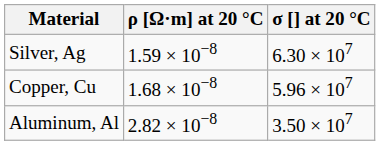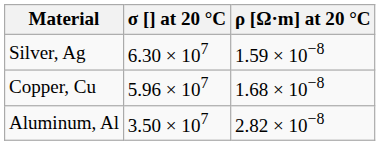 <table class="wikitable floatright">
 <tr>
 <th>Material</th>
+<th>σ [] at 20 °C</th>
 <th>ρ [Ω·m] at 20 °C</th>
-<th>σ [] at 20 °C</th>
 </tr>
 <tr>
 <td>Silver, Ag</td>
+<td>6.30 × 10<sup>7</sup></td>
 <td>1.59 × 10<sup>−8</sup></td>
-<td>6.30 × 10<sup>7</sup></td>
 </tr>
 <tr>
 <td>Copper, Cu</td>
+<td>5.96 × 10<sup>7</sup></td>
 <td>1.68 × 10<sup>−8</sup></td>
-<td>5.96 × 10<sup>7</sup></td>
 </tr>
 <tr>
 <td>Aluminum, Al</td>
+<td>3.50 × 10<sup>7</sup></td>
 <td>2.82 × 10<sup>−8</sup></td>
-<td>3.50 × 10<sup>7</sup></td>
 </tr>
 </table>
